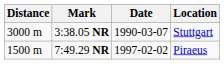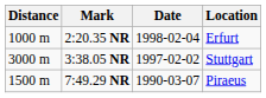 <table class="wikitable">
 <tr>
 <th>Distance</th>
 <th>Mark</th>
 <th>Date</th>
 <th>Location</th>
 </tr>
 <tr>
+<td>1000 m</td>
+<td>2:20.35 <strong>NR</strong></td>
+<td align=right>1998-02-04</td>
+<td><a href='#'>Erfurt</a></td>
+</tr>
+<tr>
 <td>3000 m</td>
 <td>3:38.05 <strong>NR</strong></td>
-<td align=right>1990-03-07</td>
+<td align=right>1997-02-02</td>
 <td><a href='#'>Stuttgart</a></td>
 </tr>
 <tr>
 <td>1500 m</td>
 <td>7:49.29 <strong>NR</strong></td>
-<td align=right>1997-02-02</td>
+<td align=right>1990-03-07</td>
 <td><a href='#'>Piraeus</a></td>
 </tr>
 </table>
